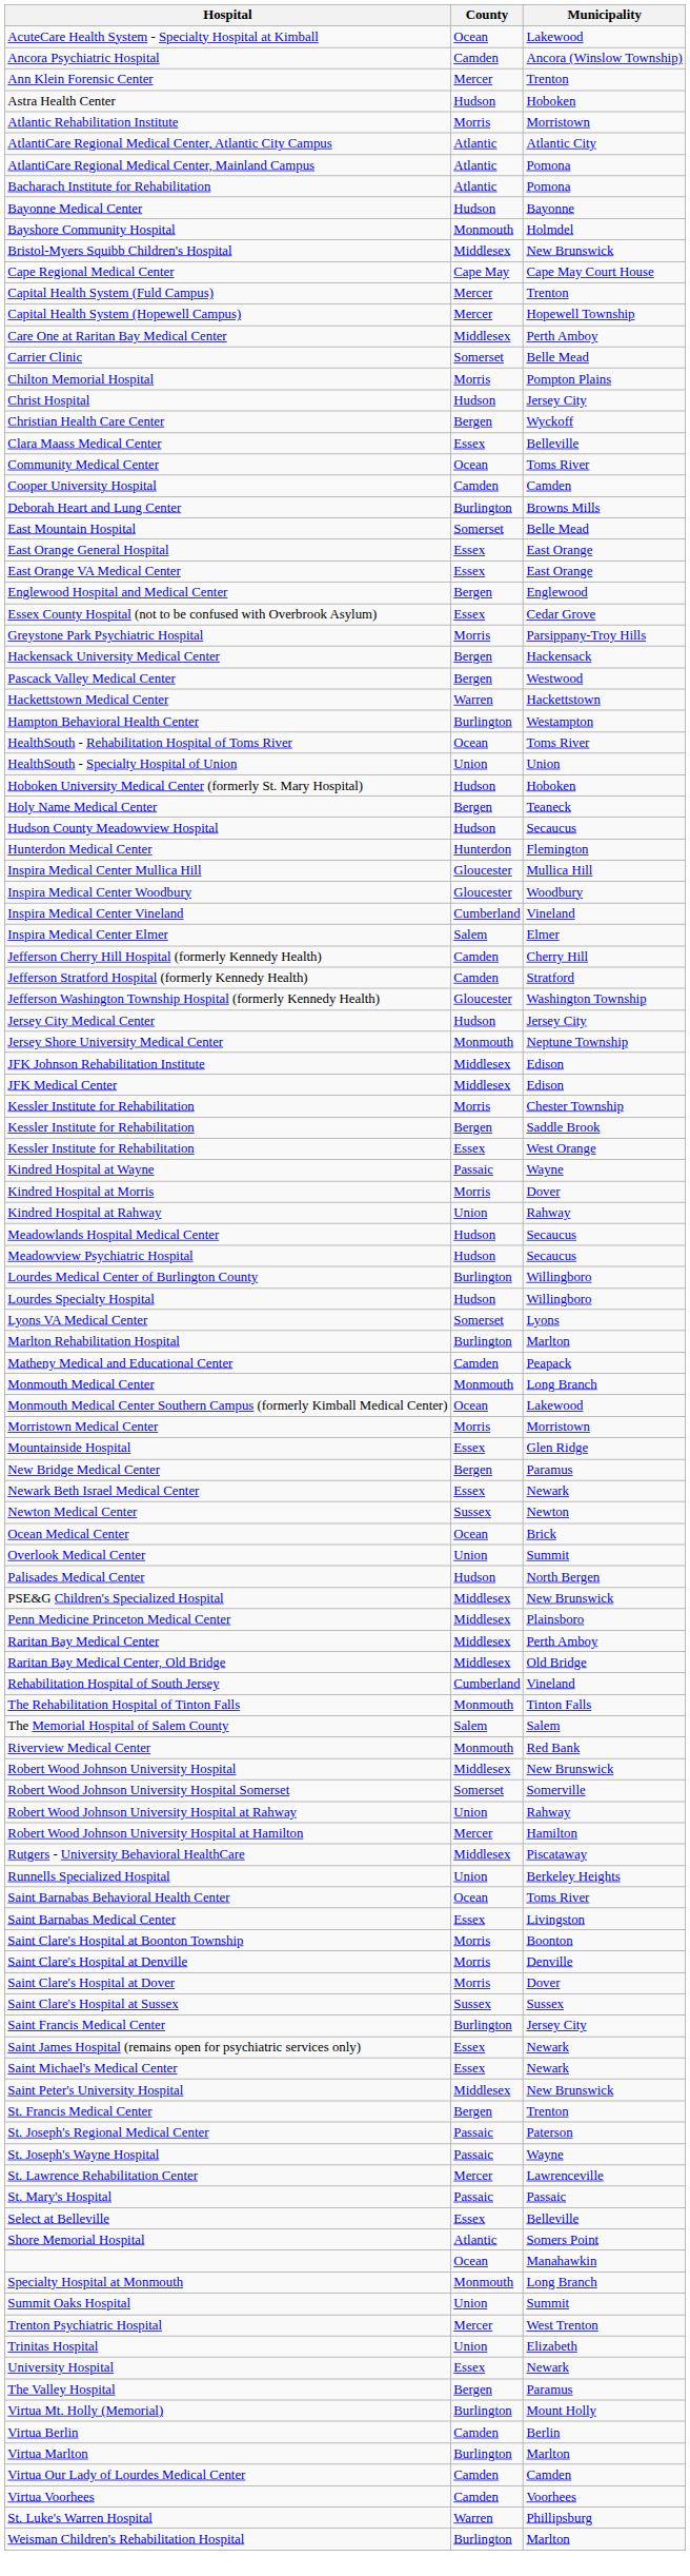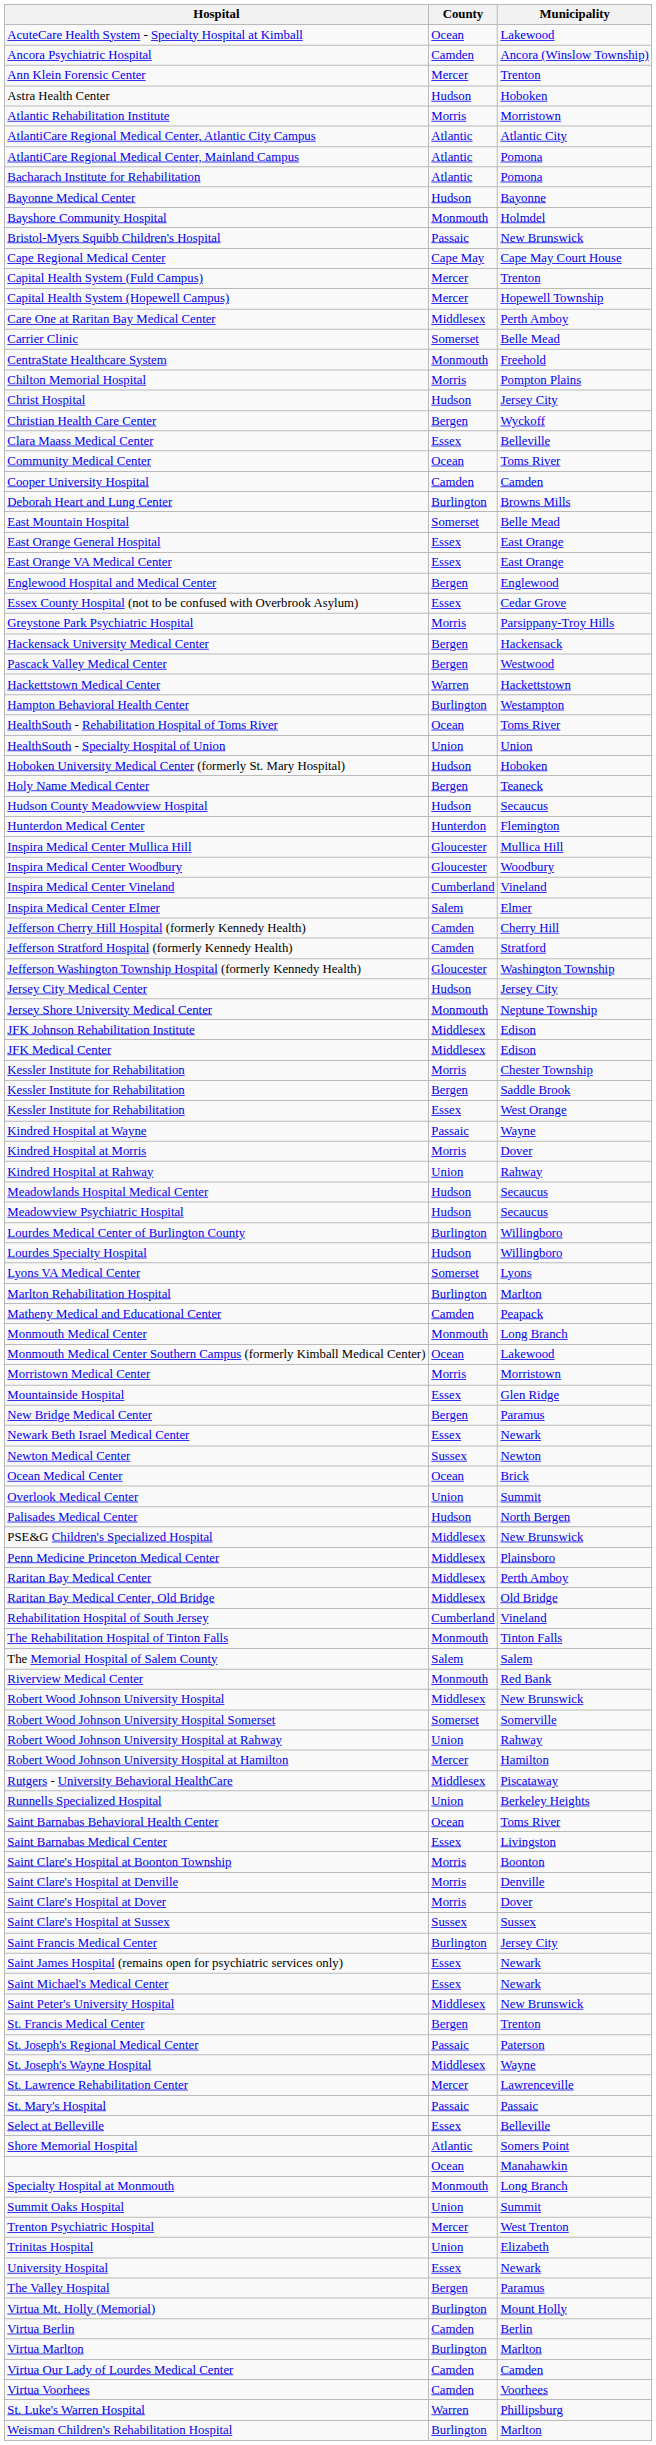 <table class="wikitable sortable sticky-header">
 <tr>
 <th>Hospital</th>
 <th>County</th>
 <th>Municipality</th>
 </tr>
 <tr>
 <td><a href='#'>AcuteCare Health System</a> - <a href='#'>Specialty Hospital at Kimball</a></td>
 <td><a href='#'>Ocean</a></td>
 <td><a href='#'>Lakewood</a></td>
 </tr>
 <tr>
 <td><a href='#'>Ancora Psychiatric Hospital</a></td>
 <td><a href='#'>Camden</a></td>
 <td><a href='#'>Ancora (Winslow Township)</a></td>
 </tr>
 <tr>
 <td><a href='#'>Ann Klein Forensic Center</a></td>
 <td><a href='#'>Mercer</a></td>
 <td><a href='#'>Trenton</a></td>
 </tr>
 <tr>
 <td>Astra Health Center</td>
 <td><a href='#'>Hudson</a></td>
 <td><a href='#'>Hoboken</a></td>
 </tr>
 <tr>
 <td><a href='#'>Atlantic Rehabilitation Institute</a></td>
 <td><a href='#'>Morris</a></td>
 <td><a href='#'>Morristown</a></td>
 </tr>
 <tr>
 <td><a href='#'>AtlantiCare Regional Medical Center, Atlantic City Campus</a></td>
 <td><a href='#'>Atlantic</a></td>
 <td><a href='#'>Atlantic City</a></td>
 </tr>
 <tr>
 <td><a href='#'>AtlantiCare Regional Medical Center, Mainland Campus</a></td>
 <td><a href='#'>Atlantic</a></td>
 <td><a href='#'>Pomona</a></td>
 </tr>
 <tr>
 <td><a href='#'>Bacharach Institute for Rehabilitation</a></td>
 <td><a href='#'>Atlantic</a></td>
 <td><a href='#'>Pomona</a></td>
 </tr>
 <tr>
 <td><a href='#'>Bayonne Medical Center</a></td>
 <td><a href='#'>Hudson</a></td>
 <td><a href='#'>Bayonne</a></td>
 </tr>
 <tr>
 <td><a href='#'>Bayshore Community Hospital</a></td>
 <td><a href='#'>Monmouth</a></td>
 <td><a href='#'>Holmdel</a></td>
 </tr>
 <tr>
 <td><a href='#'>Bristol-Myers Squibb Children's Hospital</a></td>
-<td><a href='#'>Middlesex</a></td>
+<td><a href='#'>Passaic</a></td>
 <td><a href='#'>New Brunswick</a></td>
 </tr>
 <tr>
 <td><a href='#'>Cape Regional Medical Center</a></td>
 <td><a href='#'>Cape May</a></td>
 <td><a href='#'>Cape May Court House</a></td>
 </tr>
 <tr>
 <td><a href='#'>Capital Health System (Fuld Campus)</a></td>
 <td><a href='#'>Mercer</a></td>
 <td><a href='#'>Trenton</a></td>
 </tr>
 <tr>
 <td><a href='#'>Capital Health System (Hopewell Campus)</a></td>
 <td><a href='#'>Mercer</a></td>
 <td><a href='#'>Hopewell Township</a></td>
 </tr>
 <tr>
 <td><a href='#'>Care One at Raritan Bay Medical Center</a></td>
 <td><a href='#'>Middlesex</a></td>
 <td><a href='#'>Perth Amboy</a></td>
 </tr>
 <tr>
 <td><a href='#'>Carrier Clinic</a></td>
 <td><a href='#'>Somerset</a></td>
 <td><a href='#'>Belle Mead</a></td>
+</tr>
+<tr>
+<td><a href='#'>CentraState Healthcare System</a></td>
+<td><a href='#'>Monmouth</a></td>
+<td><a href='#'>Freehold</a></td>
 </tr>
 <tr>
 <td><a href='#'>Chilton Memorial Hospital</a></td>
 <td><a href='#'>Morris</a></td>
 <td><a href='#'>Pompton Plains</a></td>
 </tr>
 <tr>
 <td><a href='#'>Christ Hospital</a></td>
 <td><a href='#'>Hudson</a></td>
 <td><a href='#'>Jersey City</a></td>
 </tr>
 <tr>
 <td><a href='#'>Christian Health Care Center</a></td>
 <td><a href='#'>Bergen</a></td>
 <td><a href='#'>Wyckoff</a></td>
 </tr>
 <tr>
 <td><a href='#'>Clara Maass Medical Center</a></td>
 <td><a href='#'>Essex</a></td>
 <td><a href='#'>Belleville</a></td>
 </tr>
 <tr>
 <td><a href='#'>Community Medical Center</a></td>
 <td><a href='#'>Ocean</a></td>
 <td><a href='#'>Toms River</a></td>
 </tr>
 <tr>
 <td><a href='#'>Cooper University Hospital</a></td>
 <td><a href='#'>Camden</a></td>
 <td><a href='#'>Camden</a></td>
 </tr>
 <tr>
 <td><a href='#'>Deborah Heart and Lung Center</a></td>
 <td><a href='#'>Burlington</a></td>
 <td><a href='#'>Browns Mills</a></td>
 </tr>
 <tr>
 <td><a href='#'>East Mountain Hospital</a></td>
 <td><a href='#'>Somerset</a></td>
 <td><a href='#'>Belle Mead</a></td>
 </tr>
 <tr>
 <td><a href='#'>East Orange General Hospital</a></td>
 <td><a href='#'>Essex</a></td>
 <td><a href='#'>East Orange</a></td>
 </tr>
 <tr>
 <td><a href='#'>East Orange VA Medical Center</a></td>
 <td><a href='#'>Essex</a></td>
 <td><a href='#'>East Orange</a></td>
 </tr>
 <tr>
 <td><a href='#'>Englewood Hospital and Medical Center</a></td>
 <td><a href='#'>Bergen</a></td>
 <td><a href='#'>Englewood</a></td>
 </tr>
 <tr>
 <td><a href='#'>Essex County Hospital</a> (not to be confused with Overbrook Asylum)</td>
 <td><a href='#'>Essex</a></td>
 <td><a href='#'>Cedar Grove</a></td>
 </tr>
 <tr>
 <td><a href='#'>Greystone Park Psychiatric Hospital</a></td>
 <td><a href='#'>Morris</a></td>
 <td><a href='#'>Parsippany-Troy Hills</a></td>
 </tr>
 <tr>
 <td><a href='#'>Hackensack University Medical Center</a></td>
 <td><a href='#'>Bergen</a></td>
 <td><a href='#'>Hackensack</a></td>
 </tr>
 <tr>
 <td><a href='#'>Pascack Valley Medical Center</a></td>
 <td><a href='#'>Bergen</a></td>
 <td><a href='#'>Westwood</a></td>
 </tr>
 <tr>
 <td><a href='#'>Hackettstown Medical Center</a></td>
 <td><a href='#'>Warren</a></td>
 <td><a href='#'>Hackettstown</a></td>
 </tr>
 <tr>
 <td><a href='#'>Hampton Behavioral Health Center</a></td>
 <td><a href='#'>Burlington</a></td>
 <td><a href='#'>Westampton</a></td>
 </tr>
 <tr>
 <td><a href='#'>HealthSouth</a> - <a href='#'>Rehabilitation Hospital of Toms River</a></td>
 <td><a href='#'>Ocean</a></td>
 <td><a href='#'>Toms River</a></td>
 </tr>
 <tr>
 <td><a href='#'>HealthSouth</a> - <a href='#'>Specialty Hospital of Union</a></td>
 <td><a href='#'>Union</a></td>
 <td><a href='#'>Union</a></td>
 </tr>
 <tr>
 <td><a href='#'>Hoboken University Medical Center</a> (formerly St. Mary Hospital)</td>
 <td><a href='#'>Hudson</a></td>
 <td><a href='#'>Hoboken</a></td>
 </tr>
 <tr>
 <td><a href='#'>Holy Name Medical Center</a></td>
 <td><a href='#'>Bergen</a></td>
 <td><a href='#'>Teaneck</a></td>
 </tr>
 <tr>
 <td><a href='#'>Hudson County Meadowview Hospital</a></td>
 <td><a href='#'>Hudson</a></td>
 <td><a href='#'>Secaucus</a></td>
 </tr>
 <tr>
 <td><a href='#'>Hunterdon Medical Center</a></td>
 <td><a href='#'>Hunterdon</a></td>
 <td><a href='#'>Flemington</a></td>
 </tr>
 <tr>
 <td><a href='#'>Inspira Medical Center Mullica Hill</a></td>
 <td><a href='#'>Gloucester</a></td>
 <td><a href='#'>Mullica Hill</a></td>
 </tr>
 <tr>
 <td><a href='#'>Inspira Medical Center Woodbury</a></td>
 <td><a href='#'>Gloucester</a></td>
 <td><a href='#'>Woodbury</a></td>
 </tr>
 <tr>
 <td><a href='#'>Inspira Medical Center Vineland</a></td>
 <td><a href='#'>Cumberland</a></td>
 <td><a href='#'>Vineland</a></td>
 </tr>
 <tr>
 <td><a href='#'>Inspira Medical Center Elmer</a></td>
 <td><a href='#'>Salem</a></td>
 <td><a href='#'>Elmer</a></td>
 </tr>
 <tr>
 <td><a href='#'>Jefferson Cherry Hill Hospital</a> (formerly Kennedy Health)</td>
 <td><a href='#'>Camden</a></td>
 <td><a href='#'>Cherry Hill</a></td>
 </tr>
 <tr>
 <td><a href='#'>Jefferson Stratford Hospital</a> (formerly Kennedy Health)</td>
 <td><a href='#'>Camden</a></td>
 <td><a href='#'>Stratford</a></td>
 </tr>
 <tr>
 <td><a href='#'>Jefferson Washington Township Hospital</a> (formerly Kennedy Health)</td>
 <td><a href='#'>Gloucester</a></td>
 <td><a href='#'>Washington Township</a></td>
 </tr>
 <tr>
 <td><a href='#'>Jersey City Medical Center</a></td>
 <td><a href='#'>Hudson</a></td>
 <td><a href='#'>Jersey City</a></td>
 </tr>
 <tr>
 <td><a href='#'>Jersey Shore University Medical Center</a></td>
 <td><a href='#'>Monmouth</a></td>
 <td><a href='#'>Neptune Township</a></td>
 </tr>
 <tr>
 <td><a href='#'>JFK Johnson Rehabilitation Institute</a></td>
 <td><a href='#'>Middlesex</a></td>
 <td><a href='#'>Edison</a></td>
 </tr>
 <tr>
 <td><a href='#'>JFK Medical Center</a></td>
 <td><a href='#'>Middlesex</a></td>
 <td><a href='#'>Edison</a></td>
 </tr>
 <tr>
 <td><a href='#'>Kessler Institute for Rehabilitation</a></td>
 <td><a href='#'>Morris</a></td>
 <td><a href='#'>Chester Township</a></td>
 </tr>
 <tr>
 <td><a href='#'>Kessler Institute for Rehabilitation</a></td>
 <td><a href='#'>Bergen</a></td>
 <td><a href='#'>Saddle Brook</a></td>
 </tr>
 <tr>
 <td><a href='#'>Kessler Institute for Rehabilitation</a></td>
 <td><a href='#'>Essex</a></td>
 <td><a href='#'>West Orange</a></td>
 </tr>
 <tr>
 <td><a href='#'>Kindred Hospital at Wayne</a></td>
 <td><a href='#'>Passaic</a></td>
 <td><a href='#'>Wayne</a></td>
 </tr>
 <tr>
 <td><a href='#'>Kindred Hospital at Morris</a></td>
 <td><a href='#'>Morris</a></td>
 <td><a href='#'>Dover</a></td>
 </tr>
 <tr>
 <td><a href='#'>Kindred Hospital at Rahway</a></td>
 <td><a href='#'>Union</a></td>
 <td><a href='#'>Rahway</a></td>
 </tr>
 <tr>
 <td><a href='#'>Meadowlands Hospital Medical Center</a></td>
 <td><a href='#'>Hudson</a></td>
 <td><a href='#'>Secaucus</a></td>
 </tr>
 <tr>
 <td><a href='#'>Meadowview Psychiatric Hospital</a></td>
 <td><a href='#'>Hudson</a></td>
 <td><a href='#'>Secaucus</a></td>
 </tr>
 <tr>
 <td><a href='#'>Lourdes Medical Center of Burlington County</a></td>
 <td><a href='#'>Burlington</a></td>
 <td><a href='#'>Willingboro</a></td>
 </tr>
 <tr>
 <td><a href='#'>Lourdes Specialty Hospital</a></td>
 <td><a href='#'>Hudson</a></td>
 <td><a href='#'>Willingboro</a></td>
 </tr>
 <tr>
 <td><a href='#'>Lyons VA Medical Center</a></td>
 <td><a href='#'>Somerset</a></td>
 <td><a href='#'>Lyons</a></td>
 </tr>
 <tr>
 <td><a href='#'>Marlton Rehabilitation Hospital</a></td>
 <td><a href='#'>Burlington</a></td>
 <td><a href='#'>Marlton</a></td>
 </tr>
 <tr>
 <td><a href='#'>Matheny Medical and Educational Center</a></td>
 <td><a href='#'>Camden</a></td>
 <td><a href='#'>Peapack</a></td>
 </tr>
 <tr>
 <td><a href='#'>Monmouth Medical Center</a></td>
 <td><a href='#'>Monmouth</a></td>
 <td><a href='#'>Long Branch</a></td>
 </tr>
 <tr>
 <td><a href='#'>Monmouth Medical Center Southern Campus</a> (formerly Kimball Medical Center)</td>
 <td><a href='#'>Ocean</a></td>
 <td><a href='#'>Lakewood</a></td>
 </tr>
 <tr>
 <td><a href='#'>Morristown Medical Center</a></td>
 <td><a href='#'>Morris</a></td>
 <td><a href='#'>Morristown</a></td>
 </tr>
 <tr>
 <td><a href='#'>Mountainside Hospital</a></td>
 <td><a href='#'>Essex</a></td>
 <td><a href='#'>Glen Ridge</a></td>
 </tr>
 <tr>
 <td><a href='#'>New Bridge Medical Center</a></td>
 <td><a href='#'>Bergen</a></td>
 <td><a href='#'>Paramus</a></td>
 </tr>
 <tr>
 <td><a href='#'>Newark Beth Israel Medical Center</a></td>
 <td><a href='#'>Essex</a></td>
 <td><a href='#'>Newark</a></td>
 </tr>
 <tr>
 <td><a href='#'>Newton Medical Center</a></td>
 <td><a href='#'>Sussex</a></td>
 <td><a href='#'>Newton</a></td>
 </tr>
 <tr>
 <td><a href='#'>Ocean Medical Center</a></td>
 <td><a href='#'>Ocean</a></td>
 <td><a href='#'>Brick</a></td>
 </tr>
 <tr>
 <td><a href='#'>Overlook Medical Center</a></td>
 <td><a href='#'>Union</a></td>
 <td><a href='#'>Summit</a></td>
 </tr>
 <tr>
 <td><a href='#'>Palisades Medical Center</a></td>
 <td><a href='#'>Hudson</a></td>
 <td><a href='#'>North Bergen</a></td>
 </tr>
 <tr>
 <td>PSE&G <a href='#'>Children's Specialized Hospital</a></td>
 <td><a href='#'>Middlesex</a></td>
 <td><a href='#'>New Brunswick</a></td>
 </tr>
 <tr>
 <td><a href='#'>Penn Medicine Princeton Medical Center</a></td>
 <td><a href='#'>Middlesex</a></td>
 <td><a href='#'>Plainsboro</a></td>
 </tr>
 <tr>
 <td><a href='#'>Raritan Bay Medical Center</a></td>
 <td><a href='#'>Middlesex</a></td>
 <td><a href='#'>Perth Amboy</a></td>
 </tr>
 <tr>
 <td><a href='#'>Raritan Bay Medical Center, Old Bridge</a></td>
 <td><a href='#'>Middlesex</a></td>
 <td><a href='#'>Old Bridge</a></td>
 </tr>
 <tr>
 <td><a href='#'>Rehabilitation Hospital of South Jersey</a></td>
 <td><a href='#'>Cumberland</a></td>
 <td><a href='#'>Vineland</a></td>
 </tr>
 <tr>
 <td><a href='#'>The Rehabilitation Hospital of Tinton Falls</a></td>
 <td><a href='#'>Monmouth</a></td>
 <td><a href='#'>Tinton Falls</a></td>
 </tr>
 <tr>
 <td>The <a href='#'>Memorial Hospital of Salem County</a></td>
 <td><a href='#'>Salem</a></td>
 <td><a href='#'>Salem</a></td>
 </tr>
 <tr>
 <td><a href='#'>Riverview Medical Center</a></td>
 <td><a href='#'>Monmouth</a></td>
 <td><a href='#'>Red Bank</a></td>
 </tr>
 <tr>
 <td><a href='#'>Robert Wood Johnson University Hospital</a></td>
 <td><a href='#'>Middlesex</a></td>
 <td><a href='#'>New Brunswick</a></td>
 </tr>
 <tr>
 <td><a href='#'>Robert Wood Johnson University Hospital Somerset</a></td>
 <td><a href='#'>Somerset</a></td>
 <td><a href='#'>Somerville</a></td>
 </tr>
 <tr>
 <td><a href='#'>Robert Wood Johnson University Hospital at Rahway</a></td>
 <td><a href='#'>Union</a></td>
 <td><a href='#'>Rahway</a></td>
 </tr>
 <tr>
 <td><a href='#'>Robert Wood Johnson University Hospital at Hamilton</a></td>
 <td><a href='#'>Mercer</a></td>
 <td><a href='#'>Hamilton</a></td>
 </tr>
 <tr>
 <td><a href='#'>Rutgers</a> - <a href='#'>University Behavioral HealthCare</a></td>
 <td><a href='#'>Middlesex</a></td>
 <td><a href='#'>Piscataway</a></td>
 </tr>
 <tr>
 <td><a href='#'>Runnells Specialized Hospital</a></td>
 <td><a href='#'>Union</a></td>
 <td><a href='#'>Berkeley Heights</a></td>
 </tr>
 <tr>
 <td><a href='#'>Saint Barnabas Behavioral Health Center</a></td>
 <td><a href='#'>Ocean</a></td>
 <td><a href='#'>Toms River</a></td>
 </tr>
 <tr>
 <td><a href='#'>Saint Barnabas Medical Center</a></td>
 <td><a href='#'>Essex</a></td>
 <td><a href='#'>Livingston</a></td>
 </tr>
 <tr>
 <td><a href='#'>Saint Clare's Hospital at Boonton Township</a></td>
 <td><a href='#'>Morris</a></td>
 <td><a href='#'>Boonton</a></td>
 </tr>
 <tr>
 <td><a href='#'>Saint Clare's Hospital at Denville</a></td>
 <td><a href='#'>Morris</a></td>
 <td><a href='#'>Denville</a></td>
 </tr>
 <tr>
 <td><a href='#'>Saint Clare's Hospital at Dover</a></td>
 <td><a href='#'>Morris</a></td>
 <td><a href='#'>Dover</a></td>
 </tr>
 <tr>
 <td><a href='#'>Saint Clare's Hospital at Sussex</a></td>
 <td><a href='#'>Sussex</a></td>
 <td><a href='#'>Sussex</a></td>
 </tr>
 <tr>
 <td><a href='#'>Saint Francis Medical Center</a></td>
 <td><a href='#'>Burlington</a></td>
 <td><a href='#'>Jersey City</a></td>
 </tr>
 <tr>
 <td><a href='#'>Saint James Hospital</a> (remains open for psychiatric services only)</td>
 <td><a href='#'>Essex</a></td>
 <td><a href='#'>Newark</a></td>
 </tr>
 <tr>
 <td><a href='#'>Saint Michael's Medical Center</a></td>
 <td><a href='#'>Essex</a></td>
 <td><a href='#'>Newark</a></td>
 </tr>
 <tr>
 <td><a href='#'>Saint Peter's University Hospital</a></td>
 <td><a href='#'>Middlesex</a></td>
 <td><a href='#'>New Brunswick</a></td>
 </tr>
 <tr>
 <td><a href='#'>St. Francis Medical Center</a></td>
 <td><a href='#'>Bergen</a></td>
 <td><a href='#'>Trenton</a></td>
 </tr>
 <tr>
 <td><a href='#'>St. Joseph's Regional Medical Center</a></td>
 <td><a href='#'>Passaic</a></td>
 <td><a href='#'>Paterson</a></td>
 </tr>
 <tr>
 <td><a href='#'>St. Joseph's Wayne Hospital</a></td>
-<td><a href='#'>Passaic</a></td>
+<td><a href='#'>Middlesex</a></td>
 <td><a href='#'>Wayne</a></td>
 </tr>
 <tr>
 <td><a href='#'>St. Lawrence Rehabilitation Center</a></td>
 <td><a href='#'>Mercer</a></td>
 <td><a href='#'>Lawrenceville</a></td>
 </tr>
 <tr>
 <td><a href='#'>St. Mary's Hospital</a></td>
 <td><a href='#'>Passaic</a></td>
 <td><a href='#'>Passaic</a></td>
 </tr>
 <tr>
 <td><a href='#'>Select at Belleville</a></td>
 <td><a href='#'>Essex</a></td>
 <td><a href='#'>Belleville</a></td>
 </tr>
 <tr>
 <td><a href='#'>Shore Memorial Hospital</a></td>
 <td><a href='#'>Atlantic</a></td>
 <td><a href='#'>Somers Point</a></td>
 </tr>
 <tr>
 <td></td>
 <td><a href='#'>Ocean</a></td>
 <td><a href='#'>Manahawkin</a></td>
 </tr>
 <tr>
 <td><a href='#'>Specialty Hospital at Monmouth</a></td>
 <td><a href='#'>Monmouth</a></td>
 <td><a href='#'>Long Branch</a></td>
 </tr>
 <tr>
 <td><a href='#'>Summit Oaks Hospital</a></td>
 <td><a href='#'>Union</a></td>
 <td><a href='#'>Summit</a></td>
 </tr>
 <tr>
 <td><a href='#'>Trenton Psychiatric Hospital</a></td>
 <td><a href='#'>Mercer</a></td>
 <td><a href='#'>West Trenton</a></td>
 </tr>
 <tr>
 <td><a href='#'>Trinitas Hospital</a></td>
 <td><a href='#'>Union</a></td>
 <td><a href='#'>Elizabeth</a></td>
 </tr>
 <tr>
 <td><a href='#'>University Hospital</a></td>
 <td><a href='#'>Essex</a></td>
 <td><a href='#'>Newark</a></td>
 </tr>
 <tr>
 <td><a href='#'>The Valley Hospital</a></td>
 <td><a href='#'>Bergen</a></td>
 <td><a href='#'>Paramus</a></td>
 </tr>
 <tr>
 <td><a href='#'>Virtua Mt. Holly (Memorial)</a></td>
 <td><a href='#'>Burlington</a></td>
 <td><a href='#'>Mount Holly</a></td>
 </tr>
 <tr>
 <td><a href='#'>Virtua Berlin</a></td>
 <td><a href='#'>Camden</a></td>
 <td><a href='#'>Berlin</a></td>
 </tr>
 <tr>
 <td><a href='#'>Virtua Marlton</a></td>
 <td><a href='#'>Burlington</a></td>
 <td><a href='#'>Marlton</a></td>
 </tr>
 <tr>
 <td><a href='#'>Virtua Our Lady of Lourdes Medical Center</a></td>
 <td><a href='#'>Camden</a></td>
 <td><a href='#'>Camden</a></td>
 </tr>
 <tr>
 <td><a href='#'>Virtua Voorhees</a></td>
 <td><a href='#'>Camden</a></td>
 <td><a href='#'>Voorhees</a></td>
 </tr>
 <tr>
 <td><a href='#'>St. Luke's Warren Hospital</a></td>
 <td><a href='#'>Warren</a></td>
 <td><a href='#'>Phillipsburg</a></td>
 </tr>
 <tr>
 <td><a href='#'>Weisman Children's Rehabilitation Hospital</a></td>
 <td><a href='#'>Burlington</a></td>
 <td><a href='#'>Marlton</a></td>
 </tr>
 </table>
